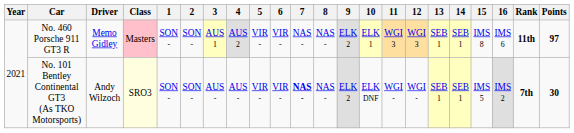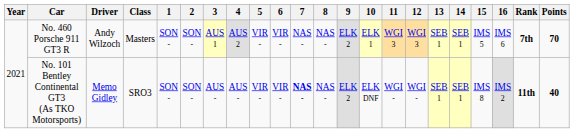 <table class="wikitable" style="text-align:center; font-size:90%">
 <tr>
 <th>Year</th>
 <th>Car</th>
 <th>Driver</th>
 <th>Class</th>
 <th>1</th>
 <th>2</th>
 <th>3</th>
 <th>4</th>
 <th>5</th>
 <th>6</th>
 <th>7</th>
 <th>8</th>
 <th>9</th>
 <th>10</th>
 <th>11</th>
 <th>12</th>
 <th>13</th>
 <th>14</th>
 <th>15</th>
 <th>16</th>
 <th>Rank</th>
 <th>Points</th>
 </tr>
 <tr>
 <td rowspan=2>2021</td>
 <td>No. 460 Porsche 911 GT3 R</td>
-<td><a href='#'>Memo Gidley</a></td>
-<td style="background: pink;">Masters</td>
+<td>Andy Wilzoch</td>
+<td>Masters</td>
 <td style="background:#;"><a href='#'>SON</a><br><small>-</small></td>
 <td style="background:#;"><a href='#'>SON</a><br><small>-</small></td>
 <td style="background:#FFFFBF;"><a href='#'>AUS</a> <br><small>1</small></td>
 <td style="background:#DFDFDF;"><a href='#'>AUS</a> <br><small>2</small></td>
 <td style="background:#;"><a href='#'>VIR</a> <br><small>-</small></td>
 <td style="background:#;"><a href='#'>VIR</a> <br><small>-</small></td>
 <td style="background:#;"><a href='#'>NAS</a> <br><small>-</small></td>
 <td style="background:#;"><a href='#'>NAS</a> <br><small>-</small></td>
 <td style="background:#DFDFDF;"><a href='#'>ELK</a><br><small>2</small></td>
 <td style="background:#FFFFBF;"><a href='#'>ELK</a><br><small>1</small></td>
 <td style="background:#FFDF9F;"><a href='#'>WGI</a><br><small>3</small></td>
 <td style="background:#FFDF9F;"><a href='#'>WGI</a><br><small>3</small></td>
 <td style="background:#FFFFBF;"><a href='#'>SEB</a><br><small>1</small></td>
 <td style="background:#FFFFBF;"><a href='#'>SEB</a><br><small>1</small></td>
-<td style="background:#;"><a href='#'>IMS</a> <br><small>8</small></td>
+<td style="background:#;"><a href='#'>IMS</a> <br><small>5</small></td>
 <td style="background:#;"><a href='#'>IMS</a> <br><small>6</small></td>
-<td><strong>11th</strong></td>
-<td><strong>97</strong></td>
+<td><strong>7th</strong></td>
+<td><strong>70</strong></td>
 </tr>
 <tr>
 <td>No. 101 Bentley Continental GT3<br>(As TKO Motorsports)</td>
-<td>Andy Wilzoch</td>
-<td style="background: lightyellow;">SRO3</td>
+<td><a href='#'>Memo Gidley</a></td>
+<td>SRO3</td>
 <td style="background:#;"><a href='#'>SON</a><br><small>-</small></td>
 <td style="background:#;"><a href='#'>SON</a><br><small>-</small></td>
 <td style="background:#;"><a href='#'>AUS</a> <br><small>-</small></td>
 <td style="background:#;"><a href='#'>AUS</a> <br><small>-</small></td>
 <td style="background:#;"><a href='#'>VIR</a> <br><small>-</small></td>
 <td style="background:#;"><a href='#'>VIR</a> <br><small>-</small></td>
 <td style="background:#;"><strong><a href='#'>NAS</a> <br><small>-</small></strong></td>
 <td style="background:#;"><a href='#'>NAS</a> <br><small>-</small></td>
 <td style="background:#DFDFDF;"><a href='#'>ELK</a><br><small>2</small></td>
 <td style="background:#;"><a href='#'>ELK</a><br><small>DNF</small></td>
 <td style="background:#;"><a href='#'>WGI</a><br><small>-</small></td>
 <td style="background:#;"><a href='#'>WGI</a><br><small>-</small></td>
 <td style="background:#FFFFBF;"><a href='#'>SEB</a><br><small>1</small></td>
 <td style="background:#FFFFBF;"><a href='#'>SEB</a><br><small>1</small></td>
-<td style="background:#;"><a href='#'>IMS</a> <br><small>5</small></td>
+<td style="background:#;"><a href='#'>IMS</a> <br><small>8</small></td>
 <td style="background:#DFDFDF;"><a href='#'>IMS</a> <br><small>2</small></td>
-<td><strong>7th</strong></td>
-<td><strong>30</strong></td>
+<td><strong>11th</strong></td>
+<td><strong>40</strong></td>
 </tr>
 </table>
